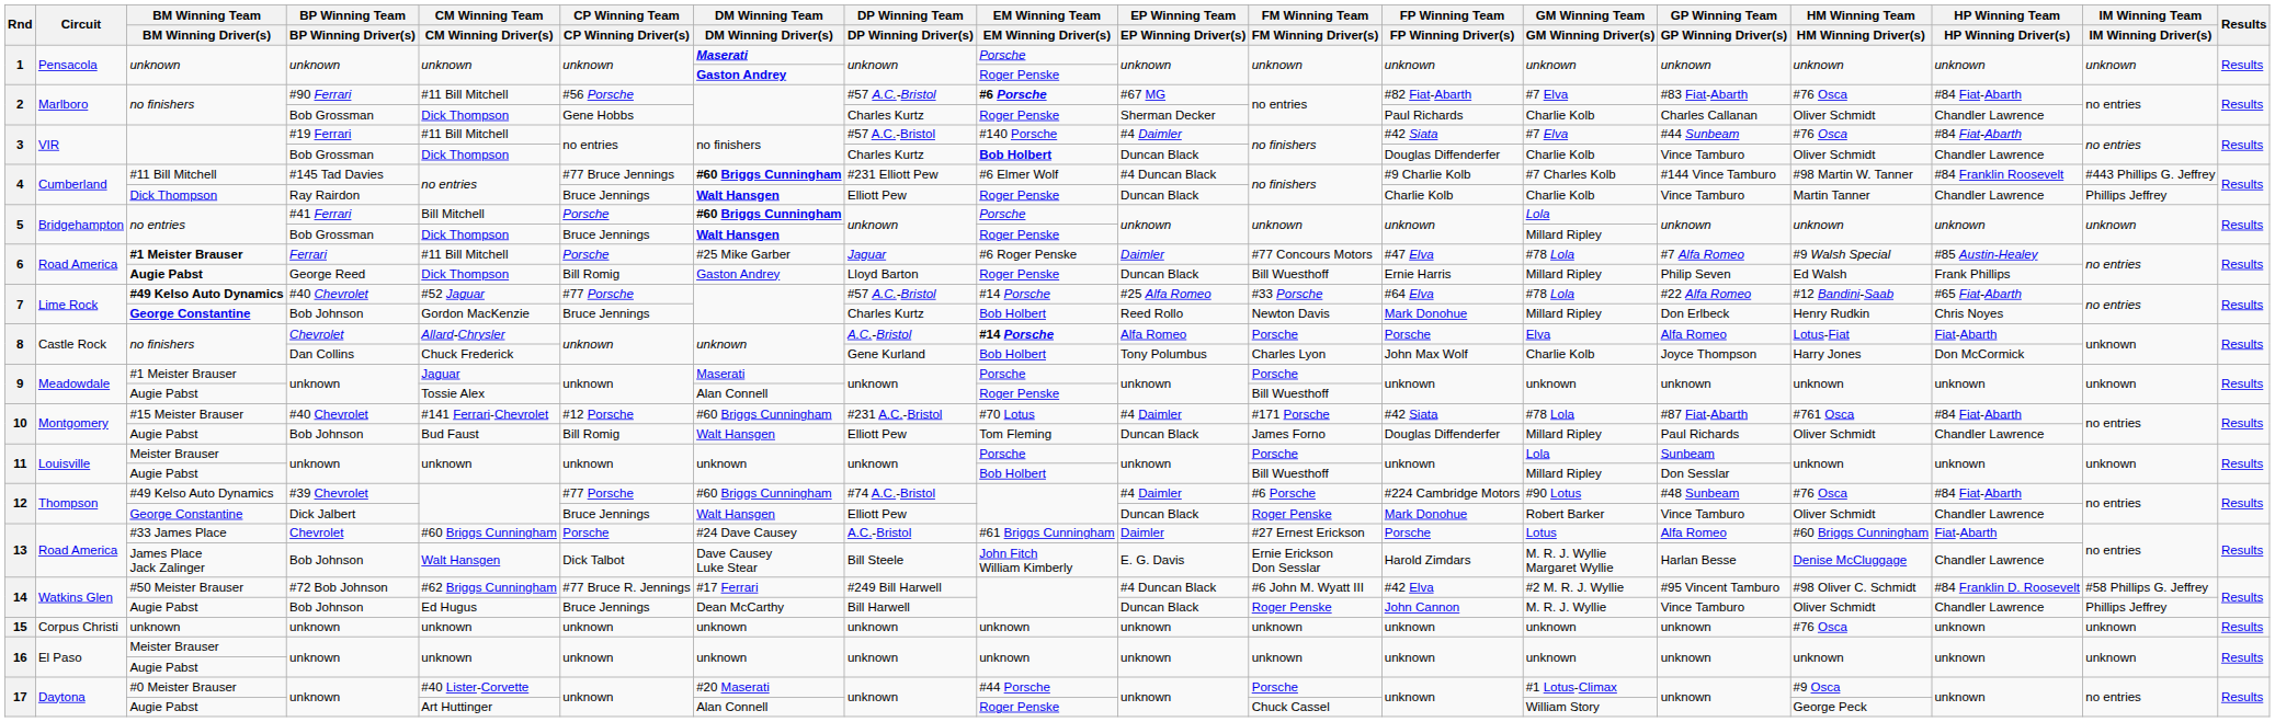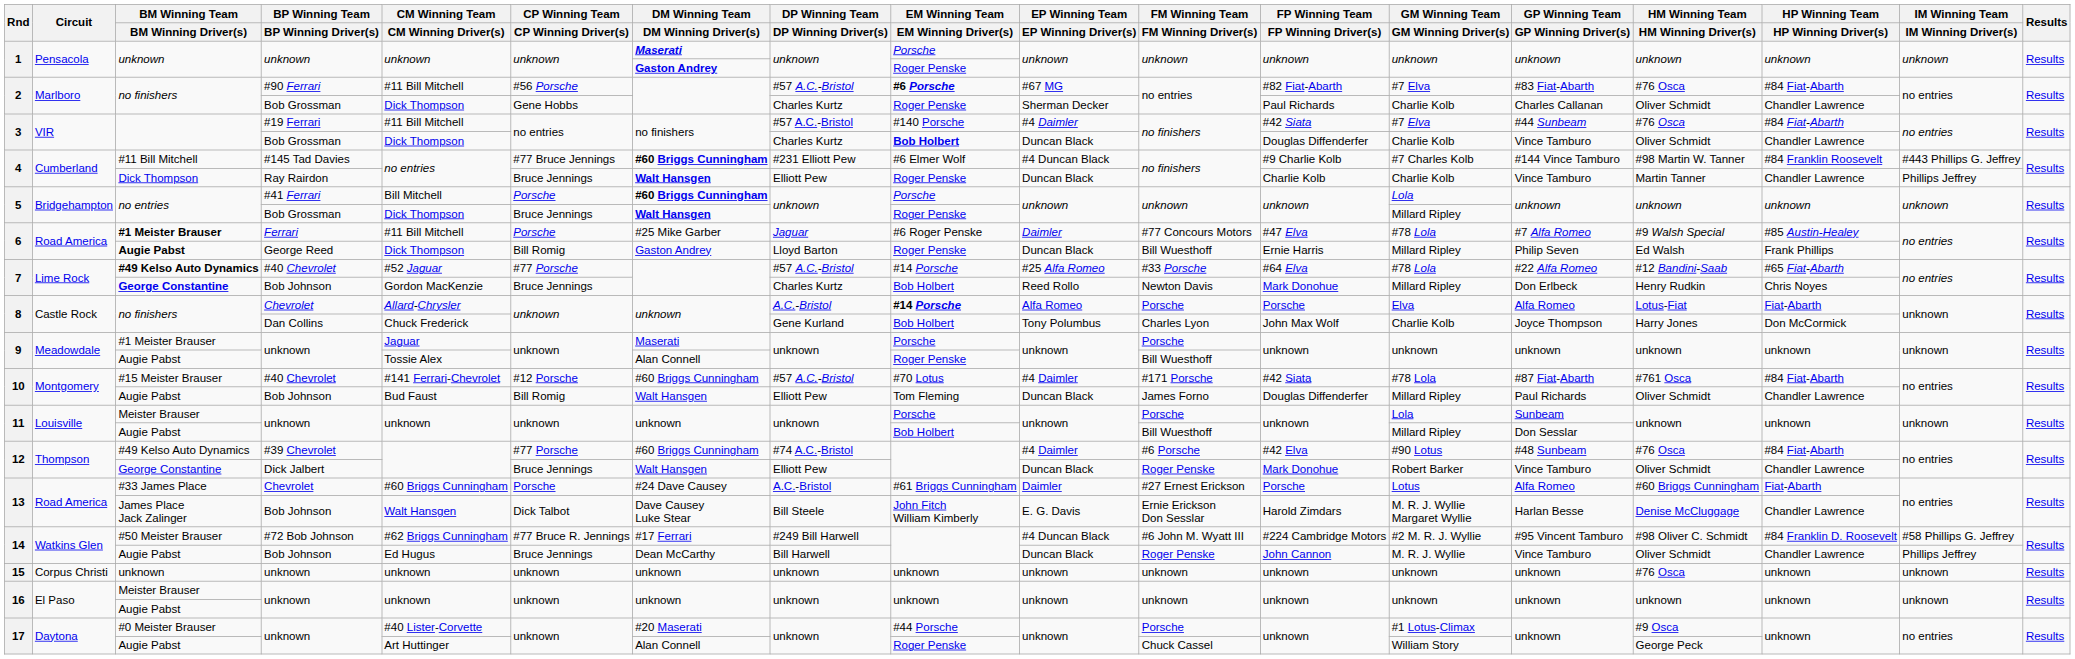 <table class="wikitable" style="font-size: 90%; white-space: nowrap;">
 <tr>
 <th rowspan=2>Rnd</th>
 <th rowspan=2>Circuit</th>
 <th>BM Winning Team</th>
 <th>BP Winning Team</th>
 <th>CM Winning Team</th>
 <th>CP Winning Team</th>
 <th>DM Winning Team</th>
 <th>DP Winning Team</th>
 <th>EM Winning Team</th>
 <th>EP Winning Team</th>
 <th>FM Winning Team</th>
 <th>FP Winning Team</th>
 <th>GM Winning Team</th>
 <th>GP Winning Team</th>
 <th>HM Winning Team</th>
 <th>HP Winning Team</th>
 <th>IM Winning Team</th>
 <th rowspan=2>Results</th>
 </tr>
 <tr>
 <th>BM Winning Driver(s)</th>
 <th>BP Winning Driver(s)</th>
 <th>CM Winning Driver(s)</th>
 <th>CP Winning Driver(s)</th>
 <th>DM Winning Driver(s)</th>
 <th>DP Winning Driver(s)</th>
 <th>EM Winning Driver(s)</th>
 <th>EP Winning Driver(s)</th>
 <th>FM Winning Driver(s)</th>
 <th>FP Winning Driver(s)</th>
 <th>GM Winning Driver(s)</th>
 <th>GP Winning Driver(s)</th>
 <th>HM Winning Driver(s)</th>
 <th>HP Winning Driver(s)</th>
 <th>IM Winning Driver(s)</th>
 </tr>
 <tr>
 <th rowspan=2>1</th>
 <td rowspan=2><a href='#'>Pensacola</a></td>
 <td rowspan=2> <em>unknown</em></td>
 <td rowspan=2> <em>unknown</em></td>
 <td rowspan=2> <em>unknown</em></td>
 <td rowspan=2> <em>unknown</em></td>
 <td> <strong><em><a href='#'>Maserati</a></em></strong></td>
 <td rowspan=2> <em>unknown</em></td>
 <td> <em><a href='#'>Porsche</a></em></td>
 <td rowspan=2> <em>unknown</em></td>
 <td rowspan=2> <em>unknown</em></td>
 <td rowspan=2> <em>unknown</em></td>
 <td rowspan=2> <em>unknown</em></td>
 <td rowspan=2> <em>unknown</em></td>
 <td rowspan=2> <em>unknown</em></td>
 <td rowspan=2> <em>unknown</em></td>
 <td rowspan=2> <em>unknown</em></td>
 <td rowspan=2><a href='#'>Results</a></td>
 </tr>
 <tr>
 <td> <strong> <a href='#'>Gaston Andrey</a></strong></td>
 <td>  <a href='#'>Roger Penske</a></td>
 </tr>
 <tr>
 <th rowspan=2>2</th>
 <td rowspan=2><a href='#'>Marlboro</a></td>
 <td rowspan=2> <em>no finishers</em></td>
 <td> #90 <em><a href='#'>Ferrari</a></em></td>
 <td> #11 Bill Mitchell</td>
 <td> #56 <em><a href='#'>Porsche</a></em></td>
 <td rowspan=2> </td>
 <td> #57 <em><a href='#'>A.C.</a>-<a href='#'>Bristol</a></em></td>
 <td> <strong>#6 <em><a href='#'>Porsche</a><strong><em></td>
 <td> #67 </em><a href='#'>MG</a><em></td>
 <td rowspan=2> </em>no entries<em></td>
 <td> #82 </em><a href='#'>Fiat</a>-<a href='#'>Abarth</a><em></td>
 <td> #7 </em><a href='#'>Elva</a><em></td>
 <td> #83 </em><a href='#'>Fiat</a>-<a href='#'>Abarth</a><em></td>
 <td> #76 </em><a href='#'>Osca</a><em></td>
 <td> #84 </em><a href='#'>Fiat</a>-<a href='#'>Abarth</a><em></td>
 <td rowspan=2> </em>no entries<em></td>
 <td rowspan=2><a href='#'>Results</a></td>
 </tr>
 <tr>
 <td>  Bob Grossman</td>
 <td>  <a href='#'>Dick Thompson</a></td>
 <td>  Gene Hobbs</td>
 <td>  Charles Kurtz</td>
 <td> </strong> <a href='#'>Roger Penske</a><strong></td>
 <td>  Sherman Decker</td>
 <td>  Paul Richards</td>
 <td>  Charlie Kolb</td>
 <td>  Charles Callanan</td>
 <td>  Oliver Schmidt</td>
 <td>  Chandler Lawrence</td>
 </tr>
 <tr>
 <th rowspan=2>3</th>
 <td rowspan=2><a href='#'>VIR</a></td>
 <td rowspan=2> </td>
 <td> #19 </em><a href='#'>Ferrari</a><em></td>
 <td> #11 Bill Mitchell</td>
 <td rowspan=2> </em>no entries<em></td>
 <td rowspan=2> </em>no finishers<em></td>
 <td> #57 </em><a href='#'>A.C.</a>-<a href='#'>Bristol</a><em></td>
 <td> </strong>#140 </em><a href='#'>Porsche</a></em></strong></td>
 <td> #4 <em><a href='#'>Daimler</a></em></td>
 <td rowspan=2> <em>no finishers</em></td>
 <td> #42 <em><a href='#'>Siata</a></em></td>
 <td> #7 <em><a href='#'>Elva</a></em></td>
 <td> #44 <em><a href='#'>Sunbeam</a></em></td>
 <td> #76 <em><a href='#'>Osca</a></em></td>
 <td> #84 <em><a href='#'>Fiat</a>-<a href='#'>Abarth</a></em></td>
 <td rowspan=2> <em>no entries</em></td>
 <td rowspan=2><a href='#'>Results</a></td>
 </tr>
 <tr>
 <td>  Bob Grossman</td>
 <td>  <a href='#'>Dick Thompson</a></td>
 <td>  Charles Kurtz</td>
 <td> <strong> <a href='#'>Bob Holbert</a></strong></td>
 <td>  Duncan Black</td>
 <td>  Douglas Diffenderfer</td>
 <td>  Charlie Kolb</td>
 <td>  Vince Tamburo</td>
 <td>  Oliver Schmidt</td>
 <td>  Chandler Lawrence</td>
 </tr>
 <tr>
 <th rowspan=2>4</th>
 <td rowspan=2><a href='#'>Cumberland</a></td>
 <td> #11 Bill Mitchell</td>
 <td> #145 Tad Davies</td>
 <td rowspan=2> <em>no entries</em></td>
 <td> #77 Bruce Jennings</td>
 <td> <strong>#60 <a href='#'>Briggs Cunningham</a></strong></td>
 <td> #231 Elliott Pew</td>
 <td> #6 Elmer Wolf</td>
 <td> #4 Duncan Black</td>
 <td rowspan=2> <em>no finishers</em></td>
 <td> #9 Charlie Kolb</td>
 <td> #7 Charles Kolb</td>
 <td> #144 Vince Tamburo</td>
 <td> #98 Martin W. Tanner</td>
 <td> #84 <a href='#'>Franklin Roosevelt</a></td>
 <td> #443 Phillips G. Jeffrey</td>
 <td rowspan=2><a href='#'>Results</a></td>
 </tr>
 <tr>
 <td>  <a href='#'>Dick Thompson</a></td>
 <td>  Ray Rairdon</td>
 <td>  Bruce Jennings</td>
 <td> <strong> <a href='#'>Walt Hansgen</a></strong></td>
 <td>  Elliott Pew</td>
 <td>  <a href='#'>Roger Penske</a></td>
 <td>  Duncan Black</td>
 <td>  Charlie Kolb</td>
 <td>  Charlie Kolb</td>
 <td>  Vince Tamburo</td>
 <td>  Martin Tanner</td>
 <td>  Chandler Lawrence</td>
 <td>  Phillips Jeffrey</td>
 </tr>
 <tr>
 <th rowspan=2>5</th>
 <td rowspan=2><a href='#'>Bridgehampton</a></td>
 <td rowspan=2> <em>no entries</em></td>
 <td> #41 <em><a href='#'>Ferrari</a></em></td>
 <td> Bill Mitchell</td>
 <td> <em><a href='#'>Porsche</a></em></td>
 <td> <strong>#60 <a href='#'>Briggs Cunningham</a></strong></td>
 <td rowspan=2> <em>unknown</em></td>
 <td> <em><a href='#'>Porsche</a></em></td>
 <td rowspan=2> <em>unknown</em></td>
 <td rowspan=2> <em>unknown</em></td>
 <td rowspan=2> <em>unknown</em></td>
 <td> <em><a href='#'>Lola</a></em></td>
 <td rowspan=2> <em>unknown</em></td>
 <td rowspan=2> <em>unknown</em></td>
 <td rowspan=2> <em>unknown</em></td>
 <td rowspan=2> <em>unknown</em></td>
 <td rowspan=2><a href='#'>Results</a></td>
 </tr>
 <tr>
 <td>  Bob Grossman</td>
 <td>  <a href='#'>Dick Thompson</a></td>
 <td>  Bruce Jennings</td>
 <td> <strong> <a href='#'>Walt Hansgen</a></strong></td>
 <td>  <a href='#'>Roger Penske</a></td>
 <td>  Millard Ripley</td>
 </tr>
 <tr>
 <th rowspan=2>6</th>
 <td rowspan=2><a href='#'>Road America</a></td>
 <td> <strong>#1 Meister Brauser</strong></td>
 <td> <em><a href='#'>Ferrari</a></em></td>
 <td> #11 Bill Mitchell</td>
 <td> <em><a href='#'>Porsche</a></em></td>
 <td> #25 Mike Garber</td>
 <td> <em><a href='#'>Jaguar</a></em></td>
 <td> #6 Roger Penske</td>
 <td> <em><a href='#'>Daimler</a></em></td>
 <td> #77 Concours Motors</td>
 <td> #47 <em><a href='#'>Elva</a></em></td>
 <td> #78 <em><a href='#'>Lola</a></em></td>
 <td> #7 <em><a href='#'>Alfa Romeo</a></em></td>
 <td> #9 <em>Walsh Special</em></td>
 <td> #85 <em><a href='#'>Austin-Healey</a></em></td>
 <td rowspan=2> <em>no entries</em></td>
 <td rowspan=2><a href='#'>Results</a></td>
 </tr>
 <tr>
 <td> <strong> Augie Pabst</strong></td>
 <td>  George Reed</td>
 <td>  <a href='#'>Dick Thompson</a></td>
 <td>  Bill Romig</td>
 <td>  <a href='#'>Gaston Andrey</a></td>
 <td>  Lloyd Barton</td>
 <td>  <a href='#'>Roger Penske</a></td>
 <td>  Duncan Black</td>
 <td>  Bill Wuesthoff</td>
 <td>  Ernie Harris</td>
 <td>  Millard Ripley</td>
 <td>  Philip Seven</td>
 <td>  Ed Walsh</td>
 <td>  Frank Phillips</td>
 </tr>
 <tr>
 <th rowspan=2>7</th>
 <td rowspan=2><a href='#'>Lime Rock</a></td>
 <td> <strong>#49 Kelso Auto Dynamics</strong></td>
 <td> #40 <em><a href='#'>Chevrolet</a></em></td>
 <td> #52 <em><a href='#'>Jaguar</a></em></td>
 <td> #77 <em><a href='#'>Porsche</a></em></td>
 <td rowspan=2> </td>
 <td> #57 <em><a href='#'>A.C.</a>-<a href='#'>Bristol</a></em></td>
 <td> #14 <em><a href='#'>Porsche</a></em></td>
 <td> #25 <em><a href='#'>Alfa Romeo</a></em></td>
 <td> #33 <em><a href='#'>Porsche</a></em></td>
 <td> #64 <em><a href='#'>Elva</a></em></td>
 <td> #78 <em><a href='#'>Lola</a></em></td>
 <td> #22 <em><a href='#'>Alfa Romeo</a></em></td>
 <td> #12 <em><a href='#'>Bandini</a>-<a href='#'>Saab</a></em></td>
 <td> #65 <em><a href='#'>Fiat</a>-<a href='#'>Abarth</a></em></td>
 <td rowspan=2> <em>no entries</em></td>
 <td rowspan=2><a href='#'>Results</a></td>
 </tr>
 <tr>
 <td> <strong> <a href='#'>George Constantine</a></strong></td>
 <td>  Bob Johnson</td>
 <td>  Gordon MacKenzie</td>
 <td>  Bruce Jennings</td>
 <td>  Charles Kurtz</td>
 <td>  <a href='#'>Bob Holbert</a></td>
 <td>  Reed Rollo</td>
 <td>  Newton Davis</td>
 <td>  <a href='#'>Mark Donohue</a></td>
 <td>  Millard Ripley</td>
 <td>  Don Erlbeck</td>
 <td>  Henry Rudkin</td>
 <td>  Chris Noyes</td>
 </tr>
 <tr>
 <th rowspan=2>8</th>
 <td rowspan=2>Castle Rock</td>
 <td rowspan=2> <em>no finishers</em></td>
 <td> <em><a href='#'>Chevrolet</a></em></td>
 <td> <em><a href='#'>Allard</a>-<a href='#'>Chrysler</a></em></td>
 <td rowspan=2> <em>unknown</em></td>
 <td rowspan=2> <em>unknown</em></td>
 <td> <em><a href='#'>A.C.</a>-<a href='#'>Bristol</a></em></td>
 <td> <strong>#14 <em><a href='#'>Porsche</a><strong><em></td>
 <td> </em><a href='#'>Alfa Romeo</a><em></td>
 <td> </em><a href='#'>Porsche</a><em></td>
 <td> </em><a href='#'>Porsche</a><em></td>
 <td> </em><a href='#'>Elva</a><em></td>
 <td> </em><a href='#'>Alfa Romeo</a><em></td>
 <td> </em><a href='#'>Lotus</a>-<a href='#'>Fiat</a><em></td>
 <td> </em><a href='#'>Fiat</a>-<a href='#'>Abarth</a><em></td>
 <td rowspan=2> </em>unknown<em></td>
 <td rowspan=2><a href='#'>Results</a></td>
 </tr>
 <tr>
 <td>  Dan Collins</td>
 <td>  Chuck Frederick</td>
 <td>  Gene Kurland</td>
 <td> </strong> <a href='#'>Bob Holbert</a><strong></td>
 <td>  Tony Polumbus</td>
 <td>  Charles Lyon</td>
 <td>  John Max Wolf</td>
 <td>  Charlie Kolb</td>
 <td>  Joyce Thompson</td>
 <td>  Harry Jones</td>
 <td>  Don McCormick</td>
 </tr>
 <tr>
 <th rowspan=2>9</th>
 <td rowspan=2><a href='#'>Meadowdale</a></td>
 <td> </strong>#1 Meister Brauser<strong></td>
 <td rowspan=2> </em>unknown<em></td>
 <td> </em><a href='#'>Jaguar</a><em></td>
 <td rowspan=2> </em>unknown<em></td>
 <td> </em><a href='#'>Maserati</a><em></td>
 <td rowspan=2> </em>unknown<em></td>
 <td> </em><a href='#'>Porsche</a><em></td>
 <td rowspan=2> </em>unknown<em></td>
 <td> </em><a href='#'>Porsche</a><em></td>
 <td rowspan=2> </em>unknown<em></td>
 <td rowspan=2> </em>unknown<em></td>
 <td rowspan=2> </em>unknown<em></td>
 <td rowspan=2> </em>unknown<em></td>
 <td rowspan=2> </em>unknown<em></td>
 <td rowspan=2> </em>unknown<em></td>
 <td rowspan=2><a href='#'>Results</a></td>
 </tr>
 <tr>
 <td> </strong> Augie Pabst<strong></td>
 <td>  Tossie Alex</td>
 <td>  Alan Connell</td>
 <td>  <a href='#'>Roger Penske</a></td>
 <td>  Bill Wuesthoff</td>
 </tr>
 <tr>
 <th rowspan=2>10</th>
 <td rowspan=2><a href='#'>Montgomery</a></td>
 <td> #15 Meister Brauser</td>
 <td> #40 </em><a href='#'>Chevrolet</a><em></td>
 <td> #141 </em><a href='#'>Ferrari</a>-<a href='#'>Chevrolet</a><em></td>
 <td> #12 </em><a href='#'>Porsche</a><em></td>
 <td> </strong>#60 <a href='#'>Briggs Cunningham</a><strong></td>
-<td> #231 </em><a href='#'>A.C.</a>-<a href='#'>Bristol</a><em></td>
+<td> #57 <em><a href='#'>A.C.</a>-<a href='#'>Bristol</a></em></td>
 <td> #70 </em><a href='#'>Lotus</a><em></td>
 <td> #4 </em><a href='#'>Daimler</a><em></td>
 <td> #171 </em><a href='#'>Porsche</a><em></td>
 <td> #42 </em><a href='#'>Siata</a><em></td>
 <td> #78 </em><a href='#'>Lola</a><em></td>
 <td> #87 </em><a href='#'>Fiat</a>-<a href='#'>Abarth</a><em></td>
 <td> #761 </em><a href='#'>Osca</a><em></td>
 <td> #84 </em><a href='#'>Fiat</a>-<a href='#'>Abarth</a><em></td>
 <td rowspan=2> </em>no entries<em></td>
 <td rowspan=2><a href='#'>Results</a></td>
 </tr>
 <tr>
 <td>  Augie Pabst</td>
 <td>  Bob Johnson</td>
 <td>  Bud Faust</td>
 <td>  Bill Romig</td>
 <td> </strong> <a href='#'>Walt Hansgen</a><strong></td>
 <td>  Elliott Pew</td>
 <td>  Tom Fleming</td>
 <td>  Duncan Black</td>
 <td>  James Forno</td>
 <td>  Douglas Diffenderfer</td>
 <td>  Millard Ripley</td>
 <td>  Paul Richards</td>
 <td>  Oliver Schmidt</td>
 <td>  Chandler Lawrence</td>
 </tr>
 <tr>
 <th rowspan=2>11</th>
 <td rowspan=2><a href='#'>Louisville</a></td>
 <td> Meister Brauser</td>
 <td rowspan=2> </em>unknown<em></td>
 <td rowspan=2> </em>unknown<em></td>
 <td rowspan=2> </em>unknown<em></td>
 <td rowspan=2> </em>unknown<em></td>
 <td rowspan=2> </em>unknown<em></td>
 <td> </em></strong><a href='#'>Porsche</a><strong><em></td>
 <td rowspan=2> </em>unknown<em></td>
 <td> </em><a href='#'>Porsche</a><em></td>
 <td rowspan=2> </em>unknown<em></td>
 <td> </em><a href='#'>Lola</a><em></td>
 <td> </em><a href='#'>Sunbeam</a><em></td>
 <td rowspan=2> </em>unknown<em></td>
 <td rowspan=2> </em>unknown<em></td>
 <td rowspan=2> </em>unknown<em></td>
 <td rowspan=2><a href='#'>Results</a></td>
 </tr>
 <tr>
 <td>  Augie Pabst</td>
 <td> </strong> <a href='#'>Bob Holbert</a><strong></td>
 <td>  Bill Wuesthoff</td>
 <td>  Millard Ripley</td>
 <td>  Don Sesslar</td>
 </tr>
 <tr>
 <th rowspan=2>12</th>
 <td rowspan=2><a href='#'>Thompson</a></td>
 <td> </strong>#49 Kelso Auto Dynamics<strong></td>
 <td> #39 </em><a href='#'>Chevrolet</a><em></td>
 <td rowspan=2> </td>
 <td> #77 </em><a href='#'>Porsche</a><em></td>
 <td> #60 <a href='#'>Briggs Cunningham</a></td>
 <td> #74 </em><a href='#'>A.C.</a>-<a href='#'>Bristol</a><em></td>
 <td rowspan=2> </td>
 <td> #4 </em><a href='#'>Daimler</a><em></td>
 <td> #6 </em><a href='#'>Porsche</a><em></td>
-<td> #224 Cambridge Motors</td>
+<td> #42 </em><a href='#'>Elva</a><em></td>
 <td> #90 </em><a href='#'>Lotus</a><em></td>
 <td> #48 </em><a href='#'>Sunbeam</a><em></td>
 <td> #76 </em><a href='#'>Osca</a><em></td>
 <td> #84 </em><a href='#'>Fiat</a>-<a href='#'>Abarth</a><em></td>
 <td rowspan=2> </em>no entries<em></td>
 <td rowspan=2><a href='#'>Results</a></td>
 </tr>
 <tr>
 <td> </strong> <a href='#'>George Constantine</a><strong></td>
 <td>  Dick Jalbert</td>
 <td>  Bruce Jennings</td>
 <td>  <a href='#'>Walt Hansgen</a></td>
 <td>  Elliott Pew</td>
 <td>  Duncan Black</td>
 <td>  <a href='#'>Roger Penske</a></td>
 <td>  <a href='#'>Mark Donohue</a></td>
 <td>  Robert Barker</td>
 <td>  Vince Tamburo</td>
 <td>  Oliver Schmidt</td>
 <td>  Chandler Lawrence</td>
 </tr>
 <tr>
 <th rowspan=2>13</th>
 <td rowspan=2><a href='#'>Road America</a></td>
 <td> #33 James Place</td>
 <td> </em><a href='#'>Chevrolet</a><em></td>
 <td> #60 <a href='#'>Briggs Cunningham</a></td>
 <td> </em><a href='#'>Porsche</a><em></td>
 <td> </strong>#24 Dave Causey<strong></td>
 <td> </em><a href='#'>A.C.</a>-<a href='#'>Bristol</a><em></td>
 <td> #61 <a href='#'>Briggs Cunningham</a></td>
 <td> </em><a href='#'>Daimler</a><em></td>
 <td> #27 Ernest Erickson</td>
 <td> </em><a href='#'>Porsche</a><em></td>
 <td> </em><a href='#'>Lotus</a><em></td>
 <td> </em><a href='#'>Alfa Romeo</a><em></td>
 <td> #60 <a href='#'>Briggs Cunningham</a></td>
 <td> </em><a href='#'>Fiat</a>-<a href='#'>Abarth</a><em></td>
 <td rowspan=2> </em>no entries<em></td>
 <td rowspan=2><a href='#'>Results</a></td>
 </tr>
 <tr>
 <td>  James Place<br> Jack Zalinger</td>
 <td>  Bob Johnson</td>
 <td>  <a href='#'>Walt Hansgen</a></td>
 <td>  Dick Talbot</td>
 <td> </strong> Dave Causey<br> Luke Stear<strong></td>
 <td>  Bill Steele</td>
 <td>  <a href='#'>John Fitch</a><br> William Kimberly</td>
 <td>  E. G. Davis</td>
 <td>  Ernie Erickson<br> Don Sesslar</td>
 <td>  Harold Zimdars</td>
 <td>  M. R. J. Wyllie<br> Margaret Wyllie</td>
 <td>  Harlan Besse</td>
 <td>  <a href='#'>Denise McCluggage</a></td>
 <td>  Chandler Lawrence</td>
 </tr>
 <tr>
 <th rowspan=2>14</th>
 <td rowspan=2><a href='#'>Watkins Glen</a></td>
 <td> </strong>#50 Meister Brauser<strong></td>
 <td> #72 Bob Johnson</td>
 <td> #62 <a href='#'>Briggs Cunningham</a></td>
 <td> #77 Bruce R. Jennings</td>
 <td> #17 </em><a href='#'>Ferrari</a><em></td>
 <td> #249 Bill Harwell</td>
 <td rowspan=2> </td>
 <td> #4 Duncan Black</td>
 <td> #6 John M. Wyatt III</td>
-<td> #42 </em><a href='#'>Elva</a><em></td>
+<td> #224 Cambridge Motors</td>
 <td> #2 M. R. J. Wyllie</td>
 <td> #95 Vincent Tamburo</td>
 <td> #98 Oliver C. Schmidt</td>
 <td> #84 <a href='#'>Franklin D. Roosevelt</a></td>
 <td> #58 Phillips G. Jeffrey</td>
 <td rowspan=2><a href='#'>Results</a></td>
 </tr>
 <tr>
 <td> </strong> Augie Pabst<strong></td>
 <td>  Bob Johnson</td>
 <td>  Ed Hugus</td>
 <td>  Bruce Jennings</td>
 <td>  Dean McCarthy</td>
 <td>  Bill Harwell</td>
 <td>  Duncan Black</td>
 <td>  <a href='#'>Roger Penske</a></td>
 <td>  <a href='#'>John Cannon</a></td>
 <td>  M. R. J. Wyllie</td>
 <td>  Vince Tamburo</td>
 <td>  Oliver Schmidt</td>
 <td>  Chandler Lawrence</td>
 <td>  Phillips Jeffrey</td>
 </tr>
 <tr>
 <th>15</th>
 <td>Corpus Christi</td>
 <td> </em>unknown<em></td>
 <td> </em>unknown<em></td>
 <td> </em>unknown<em></td>
 <td> </em>unknown<em></td>
 <td> </em>unknown<em></td>
 <td> </em>unknown<em></td>
 <td> </em>unknown<em></td>
 <td> </em>unknown<em></td>
 <td> </em>unknown<em></td>
 <td> </em>unknown<em></td>
 <td> </em>unknown<em></td>
 <td> </em>unknown<em></td>
 <td> #76 </em><a href='#'>Osca</a><em></td>
 <td> </em>unknown<em></td>
 <td> </em>unknown<em></td>
 <td><a href='#'>Results</a></td>
 </tr>
 <tr>
 <th rowspan=2>16</th>
 <td rowspan=2>El Paso</td>
 <td> </strong>Meister Brauser<strong></td>
 <td rowspan=2> </em>unknown<em></td>
 <td rowspan=2> </em>unknown<em></td>
 <td rowspan=2> </em>unknown<em></td>
 <td rowspan=2> </em>unknown<em></td>
 <td rowspan=2> </em>unknown<em></td>
 <td rowspan=2> </em>unknown<em></td>
 <td rowspan=2> </em>unknown<em></td>
 <td rowspan=2> </em>unknown<em></td>
 <td rowspan=2> </em>unknown<em></td>
 <td rowspan=2> </em>unknown<em></td>
 <td rowspan=2> </em>unknown<em></td>
 <td rowspan=2> </em>unknown<em></td>
 <td rowspan=2> </em>unknown<em></td>
 <td rowspan=2> </em>unknown<em></td>
 <td rowspan=2><a href='#'>Results</a></td>
 </tr>
 <tr>
 <td> </strong> Augie Pabst<strong></td>
 </tr>
 <tr>
 <th rowspan=2>17</th>
 <td rowspan=2><a href='#'>Daytona</a></td>
 <td> </strong>#0 Meister Brauser<strong></td>
 <td rowspan=2> </em>unknown<em></td>
 <td> #40 </em><a href='#'>Lister</a>-<a href='#'>Corvette</a><em></td>
 <td rowspan=2> </em>unknown<em></td>
 <td> #20 </em><a href='#'>Maserati</a><em></td>
 <td rowspan=2> </em>unknown<em></td>
 <td> #44 </em><a href='#'>Porsche</a><em></td>
 <td rowspan=2> </em>unknown<em></td>
 <td> </em><a href='#'>Porsche</a><em></td>
 <td rowspan=2> </em>unknown<em></td>
 <td> #1 </em><a href='#'>Lotus</a>-<a href='#'>Climax</a><em></td>
 <td rowspan=2> </em>unknown<em></td>
 <td> #9 </em><a href='#'>Osca</a><em></td>
 <td rowspan=2> </em>unknown<em></td>
 <td rowspan=2> </em>no entries<em></td>
 <td rowspan=2><a href='#'>Results</a></td>
 </tr>
 <tr>
 <td> </strong> Augie Pabst<strong></td>
 <td>  Art Huttinger</td>
 <td>  Alan Connell</td>
 <td>  <a href='#'>Roger Penske</a></td>
 <td>  Chuck Cassel</td>
 <td>  William Story</td>
 <td>  George Peck</td>
 </tr>
 </table>
